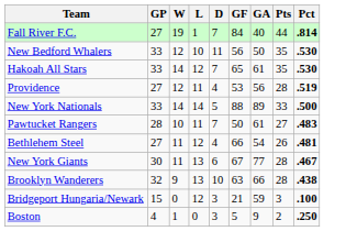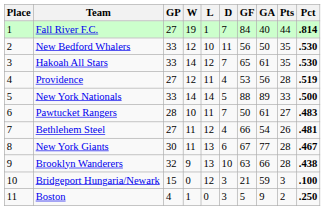 <table class="wikitable">
 <tr>
+<th>Place</th>
 <th width="190">Team</th>
 <th width="20">GP</th>
 <th width="20">W</th>
 <th width="20">L</th>
 <th width="20">D</th>
 <th width="20">GF</th>
 <th width="20">GA</th>
 <th>Pts</th>
 <th>Pct</th>
 </tr>
 <tr bgcolor=#ccffcc>
+<td>1</td>
 <td><a href='#'>Fall River F.C.</a></td>
 <td>27</td>
 <td>19</td>
 <td>1</td>
 <td>7</td>
 <td>84</td>
 <td>40</td>
 <td>44</td>
 <td><strong>.814</strong></td>
 </tr>
 <tr>
+<td>2</td>
 <td><a href='#'>New Bedford Whalers</a></td>
 <td>33</td>
 <td>12</td>
 <td>10</td>
 <td>11</td>
 <td>56</td>
 <td>50</td>
 <td>35</td>
 <td><strong>.530</strong></td>
 </tr>
 <tr>
+<td>3</td>
 <td><a href='#'>Hakoah All Stars</a></td>
 <td>33</td>
 <td>14</td>
 <td>12</td>
 <td>7</td>
 <td>65</td>
 <td>61</td>
 <td>35</td>
 <td><strong>.530</strong></td>
 </tr>
 <tr>
+<td>4</td>
 <td><a href='#'>Providence</a></td>
 <td>27</td>
 <td>12</td>
 <td>11</td>
 <td>4</td>
 <td>53</td>
 <td>56</td>
 <td>28</td>
 <td><strong>.519</strong></td>
 </tr>
 <tr>
+<td>5</td>
 <td><a href='#'>New York Nationals</a></td>
 <td>33</td>
 <td>14</td>
 <td>14</td>
 <td>5</td>
 <td>88</td>
 <td>89</td>
 <td>33</td>
 <td><strong>.500</strong></td>
 </tr>
 <tr>
+<td>6</td>
 <td><a href='#'>Pawtucket Rangers</a></td>
 <td>28</td>
 <td>10</td>
 <td>11</td>
 <td>7</td>
 <td>50</td>
 <td>61</td>
 <td>27</td>
 <td><strong>.483</strong></td>
 </tr>
 <tr>
+<td>7</td>
 <td><a href='#'>Bethlehem Steel</a></td>
 <td>27</td>
 <td>11</td>
 <td>12</td>
 <td>4</td>
 <td>66</td>
 <td>54</td>
 <td>26</td>
 <td><strong>.481</strong></td>
 </tr>
 <tr>
+<td>8</td>
 <td><a href='#'>New York Giants</a></td>
 <td>30</td>
 <td>11</td>
 <td>13</td>
 <td>6</td>
 <td>67</td>
 <td>77</td>
 <td>28</td>
 <td><strong>.467</strong></td>
 </tr>
 <tr>
+<td>9</td>
 <td><a href='#'>Brooklyn Wanderers</a></td>
 <td>32</td>
 <td>9</td>
 <td>13</td>
 <td>10</td>
 <td>63</td>
 <td>66</td>
 <td>28</td>
 <td><strong>.438</strong></td>
 </tr>
 <tr>
+<td>10</td>
 <td><a href='#'>Bridgeport Hungaria/Newark</a></td>
 <td>15</td>
 <td>0</td>
 <td>12</td>
 <td>3</td>
 <td>21</td>
 <td>59</td>
 <td>3</td>
 <td><strong>.100</strong></td>
 </tr>
 <tr>
+<td>11</td>
 <td><a href='#'>Boston</a></td>
 <td>4</td>
 <td>1</td>
 <td>0</td>
 <td>3</td>
 <td>5</td>
 <td>9</td>
 <td>2</td>
 <td><strong>.250</strong></td>
 </tr>
 </table>
